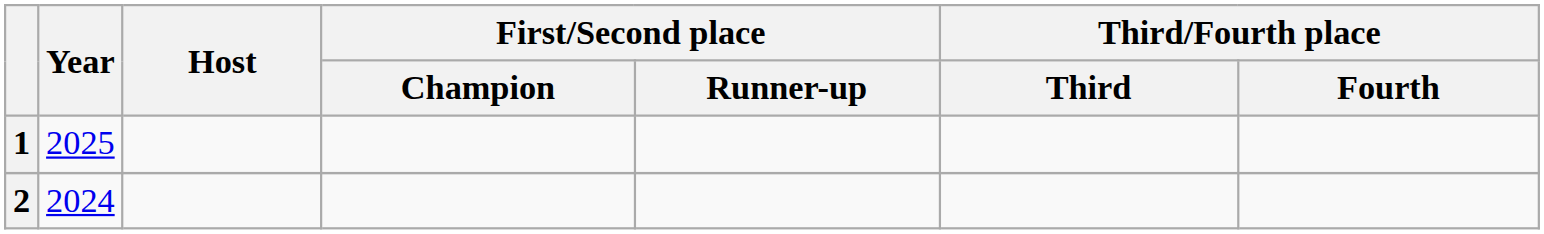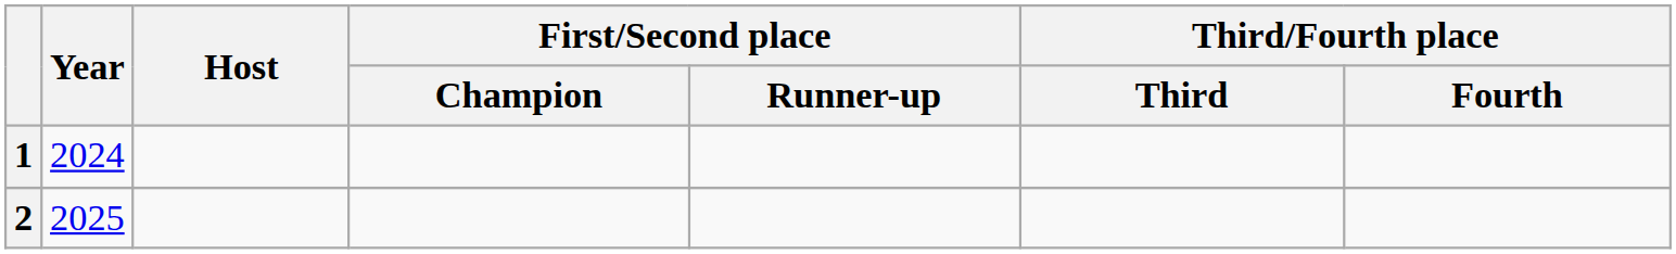 <table class="wikitable"style="font-size:97%; text-align:center; width:55%;">
 <tr>
 <th rowspan=2 style= "width:1%;"></th>
 <th rowspan=2 style= "width:2%;">Year</th>
 <th rowspan=2 style= "width:13%;">Host</th>
 <th colspan=2>First/Second place</th>
 <th colspan=2>Third/Fourth place</th>
 </tr>
 <tr>
 <th width= 150px> Champion</th>
 <th width= 150px> Runner-up</th>
 <th width= 150px> Third</th>
 <th width= 150px>Fourth</th>
 </tr>
 <tr>
 <th>1</th>
-<td><a href='#'>2025</a></td>
+<td><a href='#'>2024</a></td>
 <td align=left></td>
 <td></td>
 <td></td>
 <td></td>
 <td></td>
 </tr>
 <tr>
 </tr>
 <tr>
 <th>2</th>
-<td><a href='#'>2024</a></td>
+<td><a href='#'>2025</a></td>
 <td align=left></td>
 <td></td>
 <td></td>
 <td></td>
 <td></td>
 </tr>
 </table>
